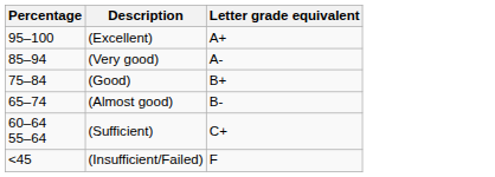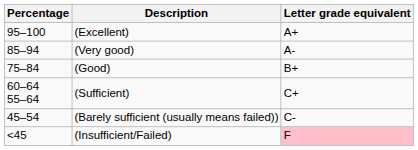 <table class="wikitable">
 <tr>
 <th>Percentage</th>
 <th>Description</th>
 <th>Letter grade equivalent</th>
 </tr>
 <tr>
 <td>95–100</td>
 <td> (Excellent)</td>
 <td>A+</td>
 </tr>
 <tr>
 <td>85–94</td>
 <td> (Very good)</td>
 <td>A-</td>
 </tr>
 <tr>
 <td>75–84</td>
 <td> (Good)</td>
 <td>B+</td>
 </tr>
 <tr>
-<td>65–74</td>
-<td> (Almost good)</td>
-<td>B-</td>
-</tr>
-<tr>
 <td>60–64 <br> 55–64</td>
 <td> (Sufficient)</td>
 <td>C+</td>
 </tr>
 <tr>
+<td>45–54</td>
+<td> (Barely sufficient (usually means failed))</td>
+<td>C-</td>
+</tr>
+<tr>
 <td><45</td>
 <td> (Insufficient/Failed)</td>
-<td>F</td>
+<td style="background: pink;">F</td>
 </tr>
 </table>
